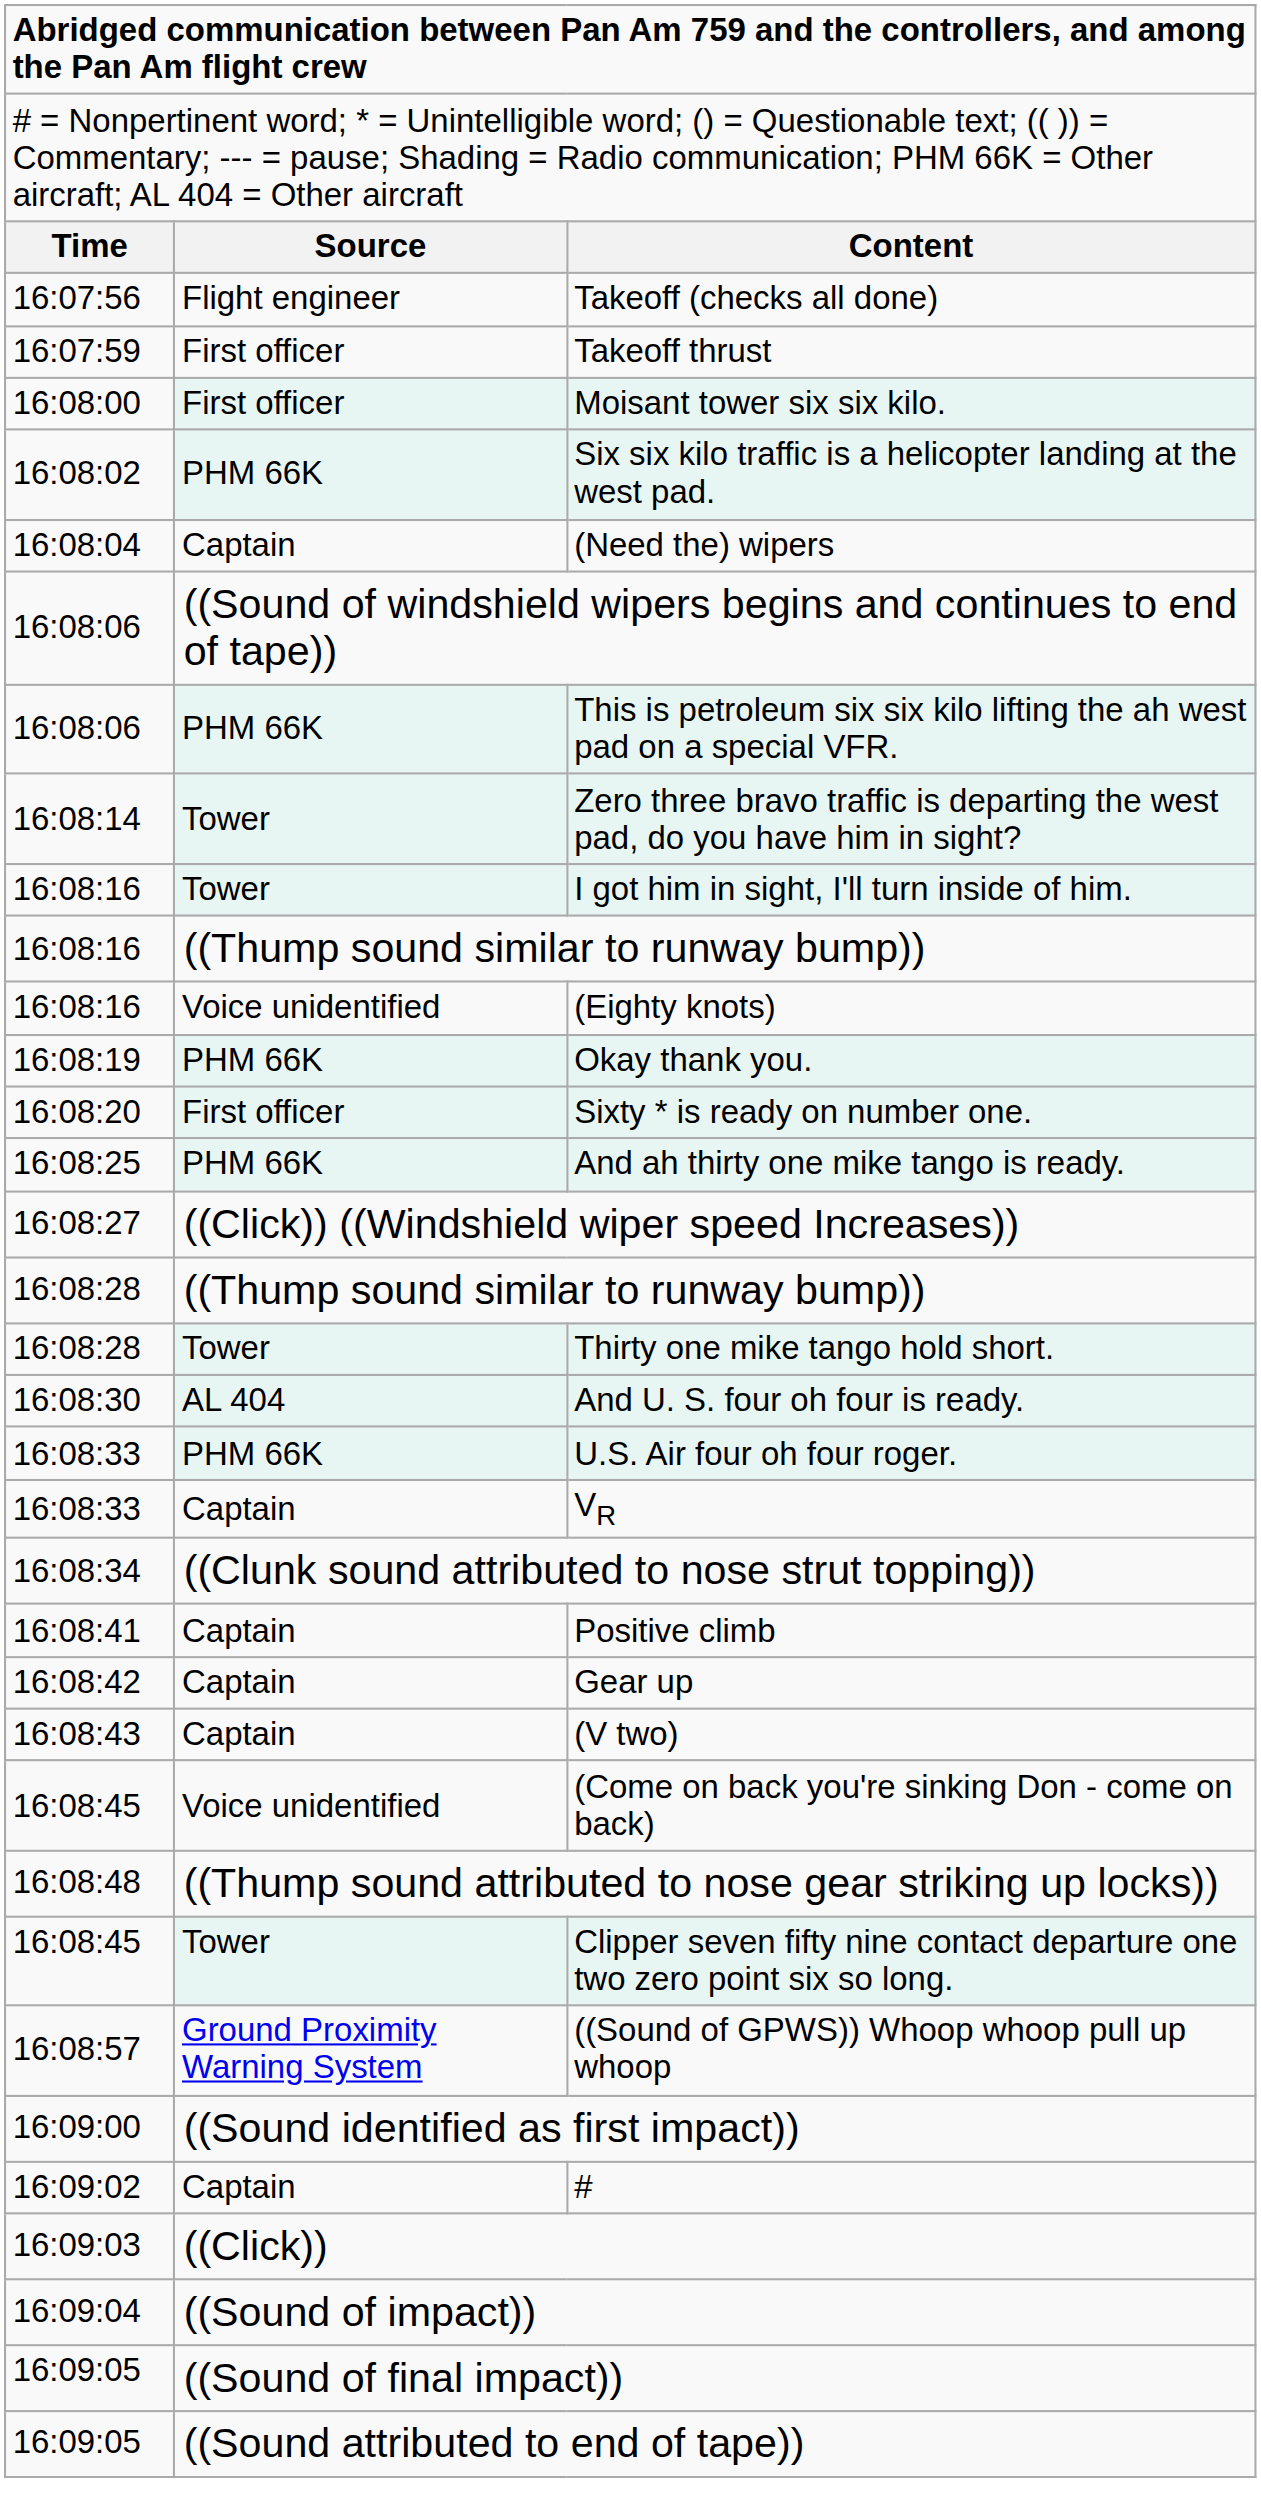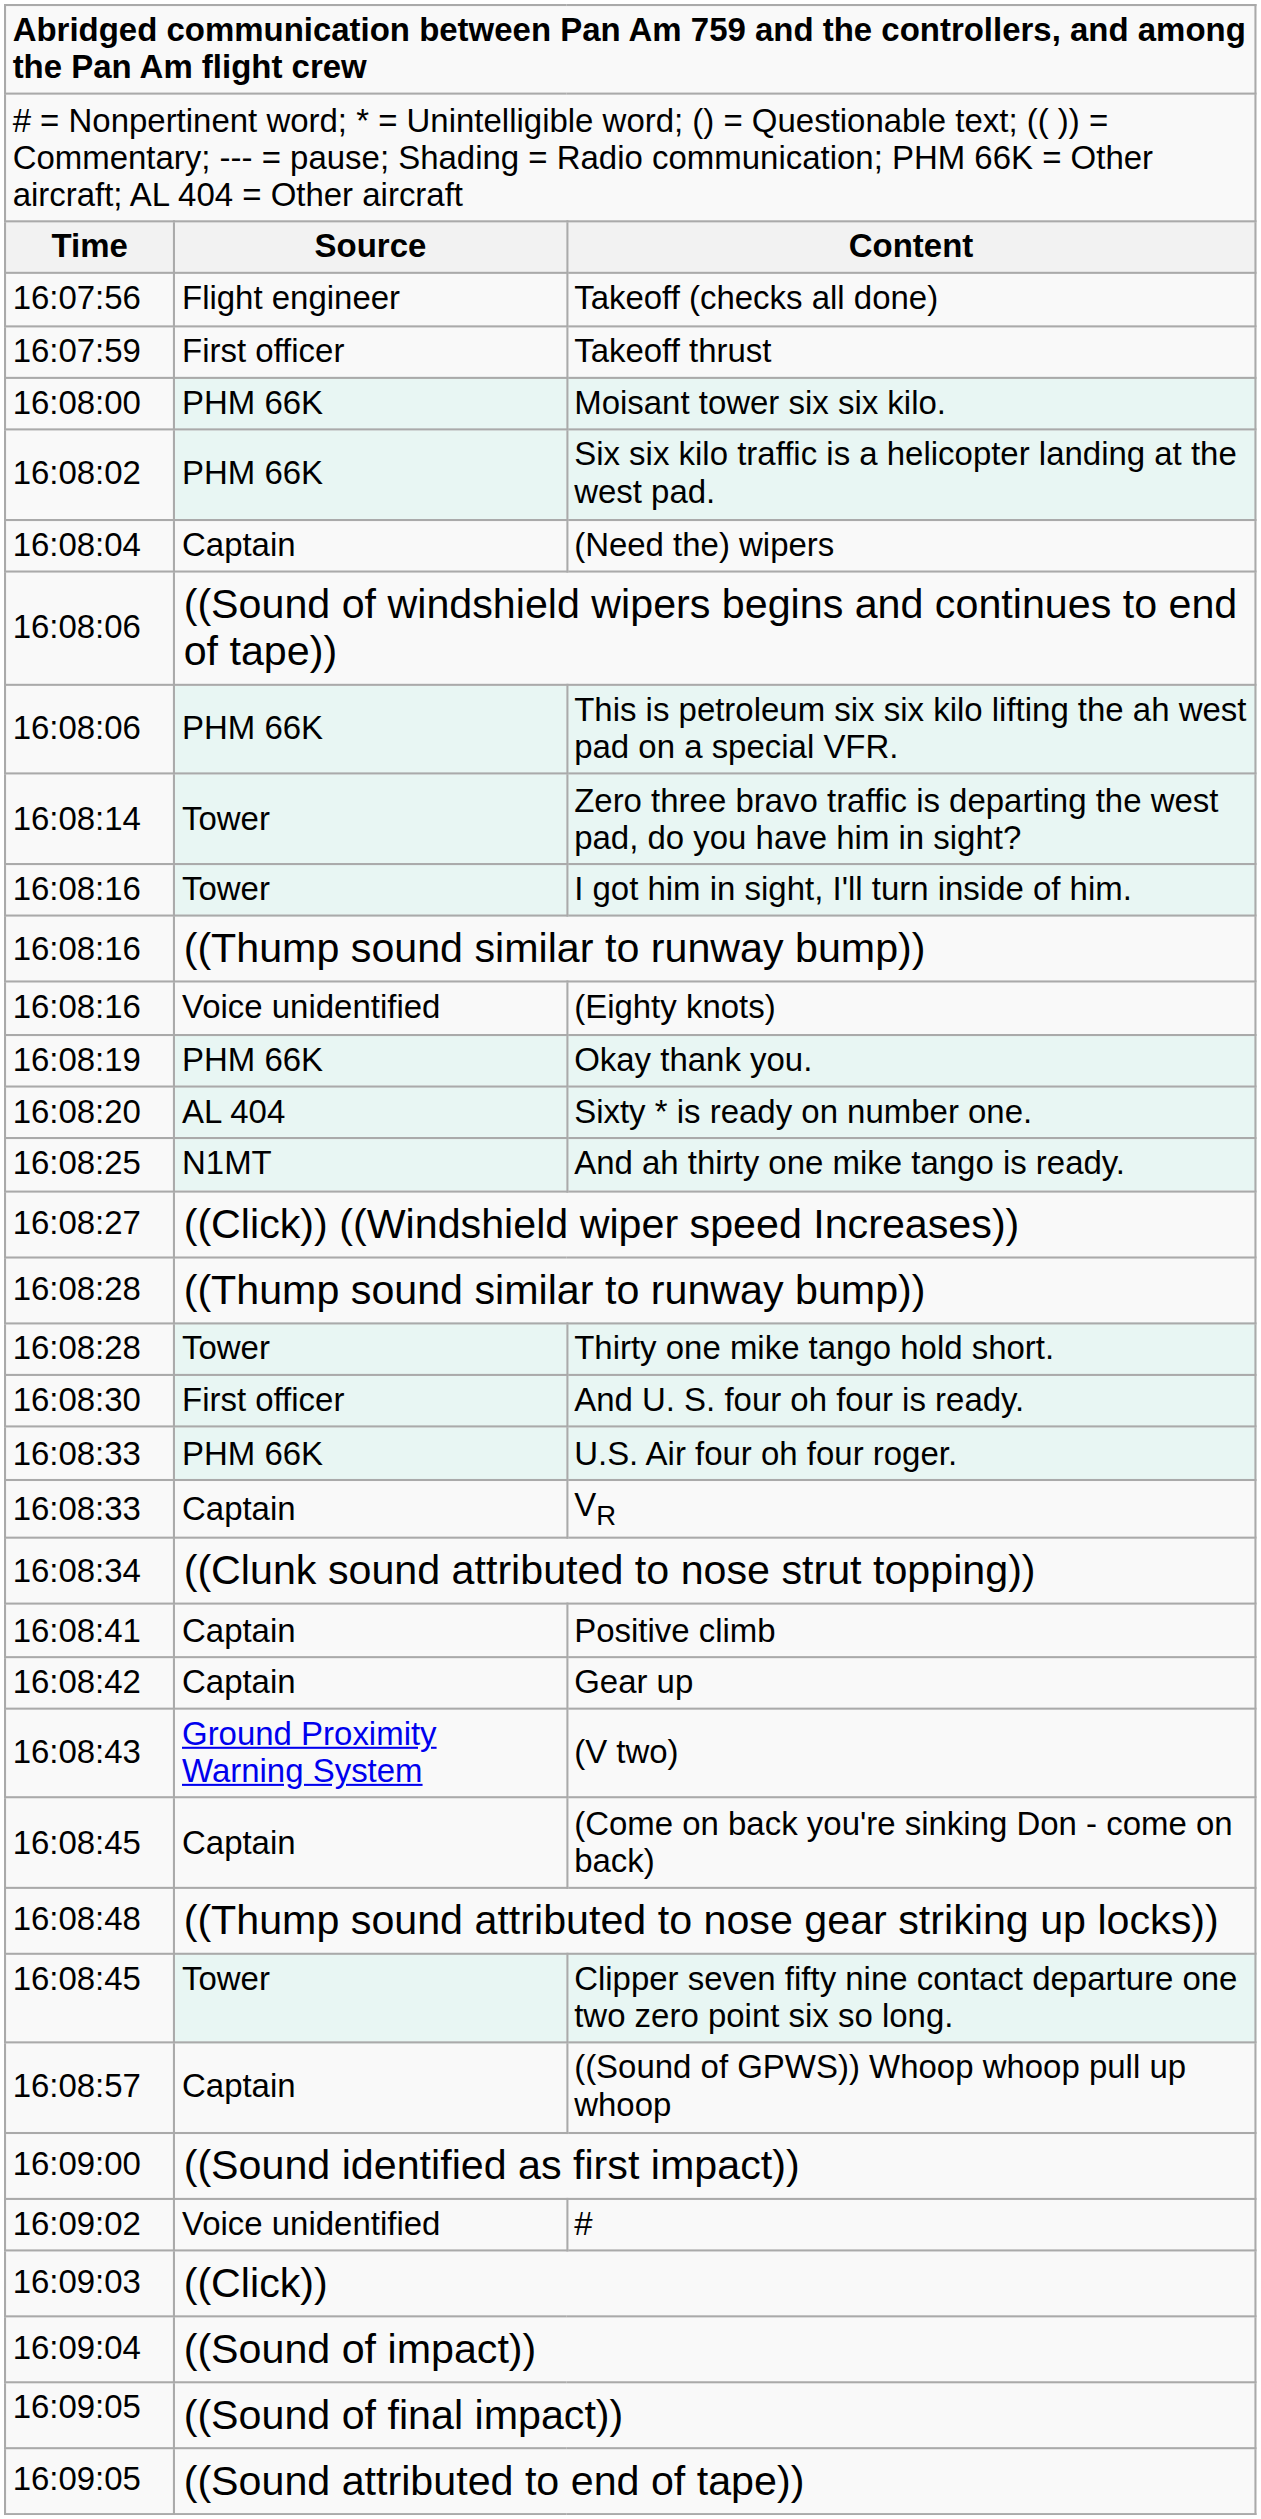 <table class="wikitable">
 <tr>
 <td colspan="3"><strong>Abridged communication between Pan Am 759 and the controllers, and among the Pan Am flight crew</strong></td>
 </tr>
 <tr>
 <td colspan="3"># = Nonpertinent word; * = Unintelligible word; () = Questionable text; (( )) = Commentary; --- = pause; Shading = Radio communication; PHM 66K = Other aircraft; AL 404 = Other aircraft</td>
 </tr>
 <tr>
 <th>Time</th>
 <th>Source</th>
 <th>Content</th>
 </tr>
 <tr>
 <td>16:07:56</td>
 <td>Flight engineer</td>
 <td>Takeoff (checks all done)</td>
 </tr>
 <tr>
 <td>16:07:59</td>
 <td>First officer</td>
 <td>Takeoff thrust</td>
 </tr>
 <tr>
 <td>16:08:00</td>
-<td style="background:#E8F6F3;">First officer</td>
+<td style="background:#E8F6F3;">PHM 66K</td>
 <td style="background:#E8F6F3;">Moisant tower six six kilo.</td>
 </tr>
 <tr>
 <td>16:08:02</td>
 <td style="background:#E8F6F3;">PHM 66K</td>
 <td style="background:#E8F6F3;">Six six kilo traffic is a helicopter landing at the west pad.</td>
 </tr>
 <tr>
 <td>16:08:04</td>
 <td>Captain</td>
 <td>(Need the) wipers</td>
 </tr>
 <tr>
 <td>16:08:06</td>
 <td colspan="2" style="font-size: 1.25em;">((Sound of windshield wipers begins and continues to end of tape))</td>
 </tr>
 <tr>
 <td>16:08:06</td>
 <td style="background:#E8F6F3;">PHM 66K</td>
 <td style="background:#E8F6F3;">This is petroleum six six kilo lifting the ah west pad on a special VFR.</td>
 </tr>
 <tr>
 <td>16:08:14</td>
 <td style="background:#E8F6F3;">Tower</td>
 <td style="background:#E8F6F3;">Zero three bravo traffic is departing the west pad, do you have him in sight?</td>
 </tr>
 <tr>
 <td>16:08:16</td>
 <td style="background:#E8F6F3;">Tower</td>
 <td style="background:#E8F6F3;">I got him in sight, I'll turn inside of him.</td>
 </tr>
 <tr>
 <td>16:08:16</td>
 <td colspan="2" style="font-size: 1.25em;">((Thump sound similar to runway bump))</td>
 </tr>
 <tr style="vertical-align:top;">
 <td>16:08:16</td>
 <td>Voice unidentified</td>
 <td>(Eighty knots)</td>
 </tr>
 <tr style="vertical-align:top;">
 <td>16:08:19</td>
 <td style="background:#E8F6F3;">PHM 66K</td>
 <td style="background:#E8F6F3;">Okay thank you.</td>
 </tr>
 <tr>
 <td>16:08:20</td>
-<td style="background:#E8F6F3;">First officer</td>
+<td style="background:#E8F6F3;">AL 404</td>
 <td style="background:#E8F6F3;">Sixty * is ready on number one.</td>
 </tr>
 <tr>
 <td>16:08:25</td>
-<td style="background:#E8F6F3;">PHM 66K</td>
+<td style="background:#E8F6F3;">N1MT</td>
 <td style="background:#E8F6F3;">And ah thirty one mike tango is ready.</td>
 </tr>
 <tr>
 <td>16:08:27</td>
 <td colspan="2" style="font-size: 1.25em;">((Click)) ((Windshield wiper speed Increases))</td>
 </tr>
 <tr>
 <td>16:08:28</td>
 <td colspan="2" style="font-size: 1.25em;">((Thump sound similar to runway bump))</td>
 </tr>
 <tr>
 <td>16:08:28</td>
 <td style="background:#E8F6F3;">Tower</td>
 <td style="background:#E8F6F3;">Thirty one mike tango hold short.</td>
 </tr>
 <tr>
 <td>16:08:30</td>
-<td style="background:#E8F6F3;">AL 404</td>
+<td style="background:#E8F6F3;">First officer</td>
 <td style="background:#E8F6F3;">And U. S. four oh four is ready.</td>
 </tr>
 <tr>
 <td>16:08:33</td>
 <td style="background:#E8F6F3;">PHM 66K</td>
 <td style="background:#E8F6F3;">U.S. Air four oh four roger.</td>
 </tr>
 <tr>
 <td>16:08:33</td>
 <td>Captain</td>
 <td>V<sub>R</sub></td>
 </tr>
 <tr>
 <td>16:08:34</td>
 <td colspan="2" style="font-size: 1.25em;">((Clunk sound attributed to nose strut topping))</td>
 </tr>
 <tr>
 <td>16:08:41</td>
 <td>Captain</td>
 <td>Positive climb</td>
 </tr>
 <tr>
 <td>16:08:42</td>
 <td>Captain</td>
 <td>Gear up</td>
 </tr>
 <tr>
 <td>16:08:43</td>
-<td>Captain</td>
+<td><a href='#'>Ground Proximity Warning System</a></td>
 <td>(V two)</td>
 </tr>
 <tr>
 <td>16:08:45</td>
-<td>Voice unidentified</td>
+<td>Captain</td>
 <td>(Come on back you're sinking Don - come on back)</td>
 </tr>
 <tr>
 <td>16:08:48</td>
 <td colspan="2" style="font-size: 1.25em;">((Thump sound attributed to nose gear striking up locks))</td>
 </tr>
 <tr style="vertical-align:top;">
 <td>16:08:45</td>
 <td style="background:#E8F6F3;">Tower</td>
 <td style="background:#E8F6F3;">Clipper seven fifty nine contact departure one two zero point six so long.</td>
 </tr>
 <tr>
 <td>16:08:57</td>
-<td><a href='#'>Ground Proximity Warning System</a></td>
+<td>Captain</td>
 <td>((Sound of GPWS)) Whoop whoop pull up whoop</td>
 </tr>
 <tr>
 <td>16:09:00</td>
 <td colspan="2" style="font-size: 1.25em;">((Sound identified as first impact))</td>
 </tr>
 <tr>
 <td>16:09:02</td>
-<td>Captain</td>
+<td>Voice unidentified</td>
 <td>#</td>
 </tr>
 <tr>
 <td>16:09:03</td>
 <td colspan="2" style="font-size: 1.25em;">((Click))</td>
 </tr>
 <tr>
 <td>16:09:04</td>
 <td colspan="2" style="font-size: 1.25em;">((Sound of impact))</td>
 </tr>
 <tr style="vertical-align:top;">
 <td>16:09:05</td>
 <td colspan="2" style="font-size: 1.25em;">((Sound of final impact))</td>
 </tr>
 <tr>
 <td>16:09:05</td>
 <td colspan="2" style="font-size: 1.25em;">((Sound attributed to end of tape))</td>
 </tr>
 </table>
